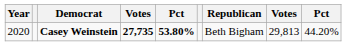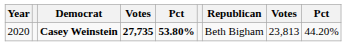 <table class="wikitable" style="margin:0.5em ; font-size:95%">
 <tr>
 <th>Year</th>
 <th></th>
 <th>Democrat</th>
 <th>Votes</th>
 <th>Pct</th>
 <th></th>
 <th>Republican</th>
 <th>Votes</th>
 <th>Pct</th>
 </tr>
 <tr>
 <td>2020</td>
 <td></td>
 <td><strong>Casey Weinstein</strong></td>
 <td><strong>27,735</strong></td>
 <td><strong>53.80%</strong></td>
 <td></td>
 <td>Beth Bigham</td>
-<td>29,813</td>
+<td>23,813</td>
 <td>44.20%</td>
 </tr>
 </table>
